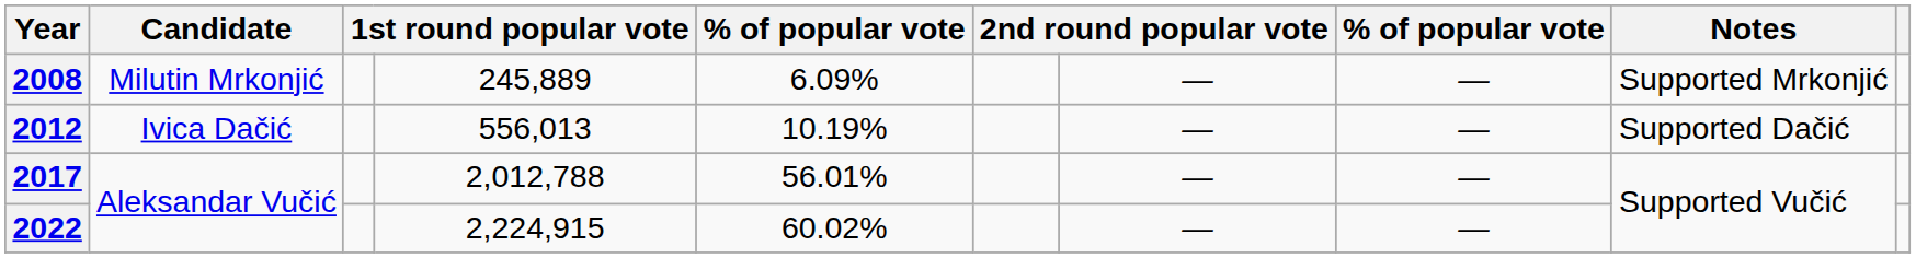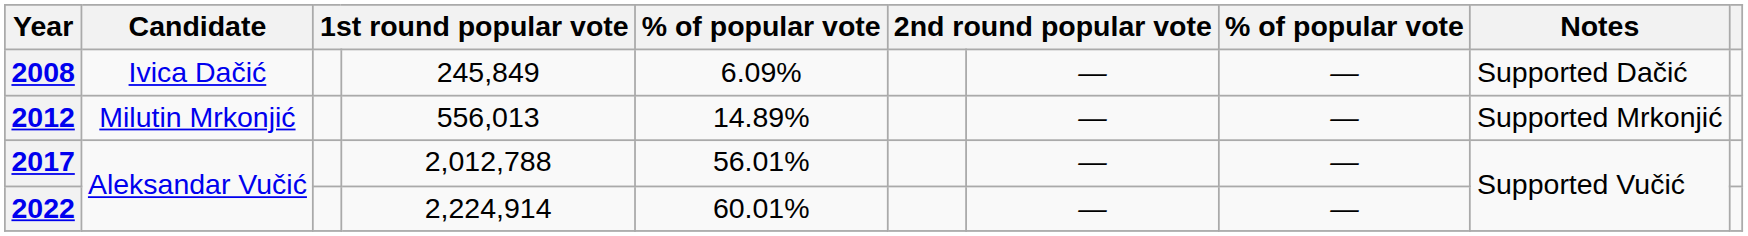 <table class="wikitable" style="text-align:center">
 <tr>
 <th>Year</th>
 <th>Candidate</th>
 <th colspan="2">1st round popular vote</th>
 <th>% of popular vote</th>
 <th colspan="2">2nd round popular vote</th>
 <th>% of popular vote</th>
 <th>Notes</th>
 <th></th>
 </tr>
 <tr>
 <th><a href='#'>2008</a></th>
-<td><a href='#'>Milutin Mrkonjić</a></td>
+<td><a href='#'>Ivica Dačić</a></td>
 <td></td>
-<td>245,889</td>
+<td>245,849</td>
 <td>6.09%</td>
 <td></td>
 <td><em>—</em></td>
 <td><em>—</em></td>
-<td style="text-align: left">Supported Mrkonjić</td>
+<td style="text-align: left">Supported Dačić</td>
 <td></td>
 </tr>
 <tr>
 <th><a href='#'>2012</a></th>
-<td><a href='#'>Ivica Dačić</a></td>
+<td><a href='#'>Milutin Mrkonjić</a></td>
 <td></td>
 <td>556,013</td>
-<td>10.19%</td>
+<td>14.89%</td>
 <td></td>
 <td><em>—</em></td>
 <td><em>—</em></td>
-<td style="text-align: left">Supported Dačić</td>
+<td style="text-align: left">Supported Mrkonjić</td>
 <td></td>
 </tr>
 <tr>
 <th><a href='#'>2017</a></th>
 <td rowspan="2"><a href='#'>Aleksandar Vučić</a></td>
 <td></td>
 <td>2,012,788</td>
 <td>56.01%</td>
 <td></td>
 <td><em>—</em></td>
 <td><em>—</em></td>
 <td rowspan="2" style="text-align: left">Supported Vučić</td>
 <td></td>
 </tr>
 <tr>
 <th><a href='#'>2022</a></th>
 <td></td>
-<td>2,224,915</td>
-<td>60.02%</td>
+<td>2,224,914</td>
+<td>60.01%</td>
 <td></td>
 <td><em>—</em></td>
 <td><em>—</em></td>
 <td></td>
 </tr>
 </table>
